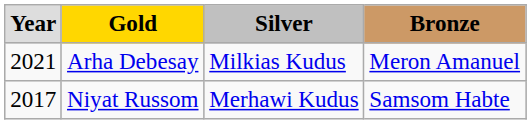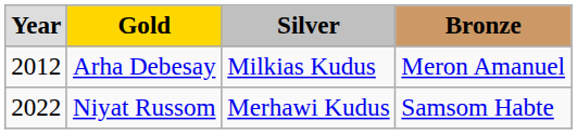 <table class="wikitable sortable alternance" style="font-size:95%">
 <tr>
 <td style="background:#DDDDDD; font-weight:bold; text-align:center;">Year</td>
 <td style="background:gold; font-weight:bold; text-align:center;">Gold</td>
 <td style="background:silver; font-weight:bold; text-align:center;">Silver</td>
 <td style="background:#cc9966; font-weight:bold; text-align:center;">Bronze</td>
 </tr>
 <tr>
-<td>2021</td>
+<td>2012</td>
 <td><a href='#'>Arha Debesay</a></td>
 <td><a href='#'>Milkias Kudus</a></td>
 <td><a href='#'>Meron Amanuel</a></td>
 </tr>
 <tr>
-<td>2017</td>
+<td>2022</td>
 <td><a href='#'>Niyat Russom</a></td>
 <td><a href='#'>Merhawi Kudus</a></td>
 <td><a href='#'>Samsom Habte</a></td>
 </tr>
 </table>
